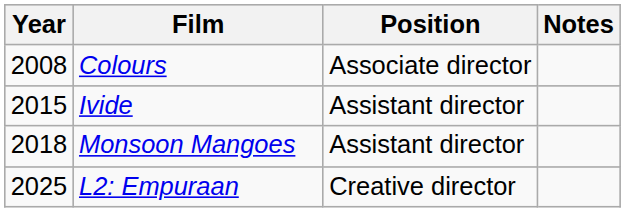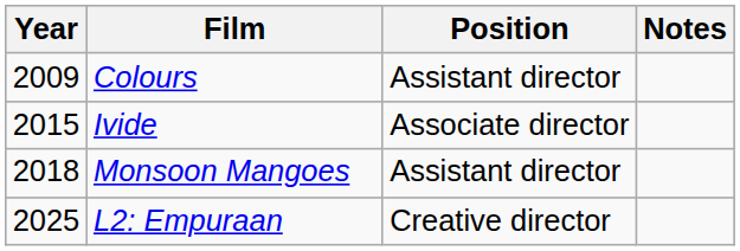 <table class="wikitable">
 <tr>
 <th>Year</th>
 <th width="150">Film</th>
 <th>Position</th>
 <th>Notes</th>
 </tr>
 <tr>
-<td>2008</td>
+<td>2009</td>
 <td><em><a href='#'>Colours</a></em></td>
-<td>Associate director</td>
+<td>Assistant director</td>
 <td></td>
 </tr>
 <tr>
 <td>2015</td>
 <td><em><a href='#'>Ivide</a></em></td>
-<td>Assistant director</td>
+<td>Associate director</td>
 <td></td>
 </tr>
 <tr>
 <td>2018</td>
 <td><em><a href='#'>Monsoon Mangoes</a></em></td>
 <td>Assistant director</td>
 <td></td>
 </tr>
 <tr>
 <td>2025</td>
 <td><em><a href='#'>L2: Empuraan</a></em></td>
 <td>Creative director</td>
 <td></td>
 </tr>
 </table>
